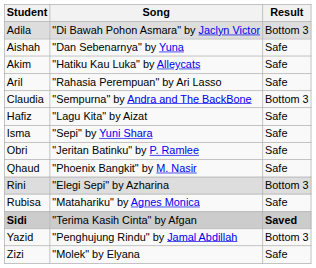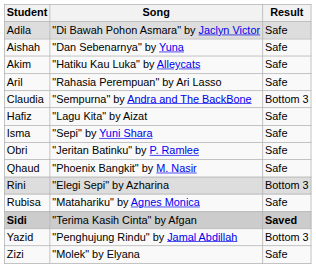 <table class="wikitable">
 <tr>
 <th>Student</th>
 <th>Song</th>
 <th>Result</th>
 </tr>
 <tr bgcolor="#DDDDDD">
 <td>Adila</td>
 <td>"Di Bawah Pohon Asmara" by <a href='#'>Jaclyn Victor</a></td>
-<td>Bottom 3</td>
+<td>Safe</td>
 </tr>
 <tr>
 <td>Aishah</td>
 <td>"Dan Sebenarnya" by <a href='#'>Yuna</a></td>
 <td>Safe</td>
 </tr>
 <tr>
 <td>Akim</td>
 <td>"Hatiku Kau Luka" by <a href='#'>Alleycats</a></td>
 <td>Safe</td>
 </tr>
 <tr>
 <td>Aril</td>
 <td>"Rahasia Perempuan" by Ari Lasso</td>
 <td>Safe</td>
 </tr>
 <tr>
 <td>Claudia</td>
 <td>"Sempurna" by <a href='#'>Andra and The BackBone</a></td>
 <td>Bottom 3</td>
 </tr>
 <tr>
 <td>Hafiz</td>
 <td>"Lagu Kita" by Aizat</td>
 <td>Safe</td>
 </tr>
 <tr>
 <td>Isma</td>
 <td>"Sepi" by <a href='#'>Yuni Shara</a></td>
 <td>Safe</td>
 </tr>
 <tr>
 <td>Obri</td>
 <td>"Jeritan Batinku" by <a href='#'>P. Ramlee</a></td>
 <td>Safe</td>
 </tr>
 <tr>
 <td>Qhaud</td>
 <td>"Phoenix Bangkit" by <a href='#'>M. Nasir</a></td>
 <td>Safe</td>
 </tr>
 <tr bgcolor="#DDDDDD">
 <td>Rini</td>
 <td>"Elegi Sepi" by Azharina</td>
 <td>Bottom 3</td>
 </tr>
 <tr>
 <td>Rubisa</td>
 <td>"Matahariku" by <a href='#'>Agnes Monica</a></td>
 <td>Safe</td>
 </tr>
 <tr bgcolor="#CCCCCC">
 <td><strong>Sidi</strong></td>
 <td>"Terima Kasih Cinta" by Afgan</td>
 <td><strong>Saved</strong></td>
 </tr>
 <tr>
 <td>Yazid</td>
 <td>"Penghujung Rindu" by <a href='#'>Jamal Abdillah</a></td>
 <td>Bottom 3</td>
 </tr>
 <tr>
 <td>Zizi</td>
 <td>"Molek" by Elyana</td>
 <td>Safe</td>
 </tr>
 </table>
